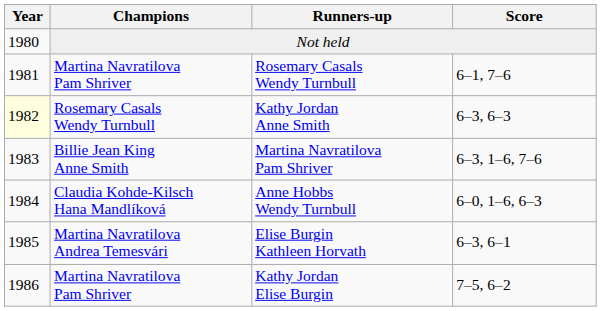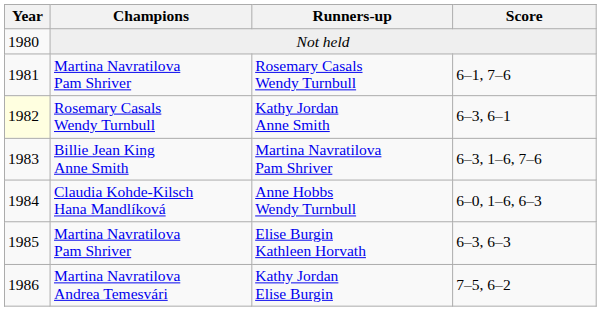 <table class="wikitable">
 <tr>
 <th style="width:40px">Year</th>
 <th style="width:200px">Champions</th>
 <th style="width:200px">Runners-up</th>
 <th style="width:140px" class="unsortable">Score</th>
 </tr>
 <tr>
 <td>1980</td>
 <td colspan=3 align=center style="background:#efefef"><em>Not held</em></td>
 </tr>
 <tr>
 <td>1981</td>
 <td> <a href='#'>Martina Navratilova</a> <br>  <a href='#'>Pam Shriver</a></td>
 <td> <a href='#'>Rosemary Casals</a> <br> <a href='#'>Wendy Turnbull</a></td>
 <td>6–1, 7–6</td>
 </tr>
 <tr>
 <td style="background: lightyellow;">1982</td>
 <td> <a href='#'>Rosemary Casals</a> <br>  <a href='#'>Wendy Turnbull</a></td>
 <td> <a href='#'>Kathy Jordan</a> <br> <a href='#'>Anne Smith</a></td>
-<td>6–3, 6–3</td>
+<td>6–3, 6–1</td>
 </tr>
 <tr>
 <td>1983</td>
 <td> <a href='#'>Billie Jean King</a> <br>  <a href='#'>Anne Smith</a></td>
 <td> <a href='#'>Martina Navratilova</a> <br> <a href='#'>Pam Shriver</a></td>
 <td>6–3, 1–6, 7–6</td>
 </tr>
 <tr>
 <td>1984</td>
 <td> <a href='#'>Claudia Kohde-Kilsch</a> <br>  <a href='#'>Hana Mandlíková</a></td>
 <td> <a href='#'>Anne Hobbs</a> <br> <a href='#'>Wendy Turnbull</a></td>
 <td>6–0, 1–6, 6–3</td>
 </tr>
 <tr>
 <td>1985</td>
-<td> <a href='#'>Martina Navratilova</a> <br>  <a href='#'>Andrea Temesvári</a></td>
+<td> <a href='#'>Martina Navratilova</a> <br>  <a href='#'>Pam Shriver</a></td>
 <td> <a href='#'>Elise Burgin</a> <br> <a href='#'>Kathleen Horvath</a></td>
-<td>6–3, 6–1</td>
+<td>6–3, 6–3</td>
 </tr>
 <tr>
 <td>1986</td>
-<td> <a href='#'>Martina Navratilova</a> <br>  <a href='#'>Pam Shriver</a></td>
+<td> <a href='#'>Martina Navratilova</a> <br>  <a href='#'>Andrea Temesvári</a></td>
 <td> <a href='#'>Kathy Jordan</a> <br> <a href='#'>Elise Burgin</a></td>
 <td>7–5, 6–2</td>
 </tr>
 </table>
